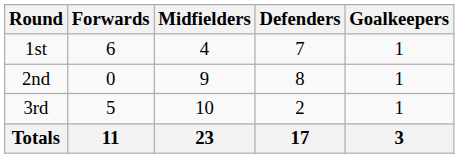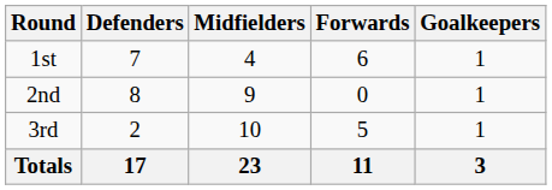 <table class="wikitable sortable" style="text-align: center">
 <tr>
 <th>Round</th>
+<th>Defenders</th>
+<th>Midfielders</th>
 <th>Forwards</th>
-<th>Midfielders</th>
-<th>Defenders</th>
 <th>Goalkeepers</th>
 </tr>
 <tr>
 <td>1st</td>
+<td>7</td>
+<td>4</td>
 <td>6</td>
-<td>4</td>
-<td>7</td>
 <td>1</td>
 </tr>
 <tr>
 <td>2nd</td>
+<td>8</td>
+<td>9</td>
 <td>0</td>
-<td>9</td>
-<td>8</td>
 <td>1</td>
 </tr>
 <tr>
 <td>3rd</td>
+<td>2</td>
+<td>10</td>
 <td>5</td>
-<td>10</td>
-<td>2</td>
 <td>1</td>
 </tr>
 <tr class="sortbottom">
 <th>Totals</th>
+<th>17</th>
+<th>23</th>
 <th>11</th>
-<th>23</th>
-<th>17</th>
 <th>3</th>
 </tr>
 </table>
